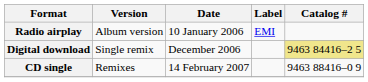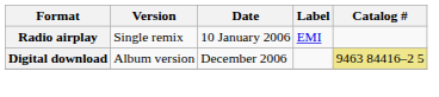 <table class="wikitable plainrowheaders">
 <tr>
 <th scope="col">Format</th>
 <th scope="col">Version</th>
 <th scope="col">Date</th>
 <th scope="col">Label</th>
 <th scope="col">Catalog #</th>
 </tr>
 <tr>
 <th scope="row">Radio airplay</th>
-<td>Album version</td>
+<td>Single remix</td>
 <td>10 January 2006</td>
 <td><a href='#'>EMI</a></td>
 <td></td>
 </tr>
 <tr>
 <th scope="row">Digital download</th>
-<td>Single remix</td>
+<td>Album version</td>
 <td>December 2006</td>
 <td></td>
 <td style="background: khaki;">9463 84416–2 5</td>
 </tr>
 <tr>
-<th scope="row">CD single</th>
-<td>Remixes</td>
-<td>14 February 2007</td>
-<td></td>
-<td>9463 88416–0 9</td>
-</tr>
-<tr>
 </tr>
 </table>
